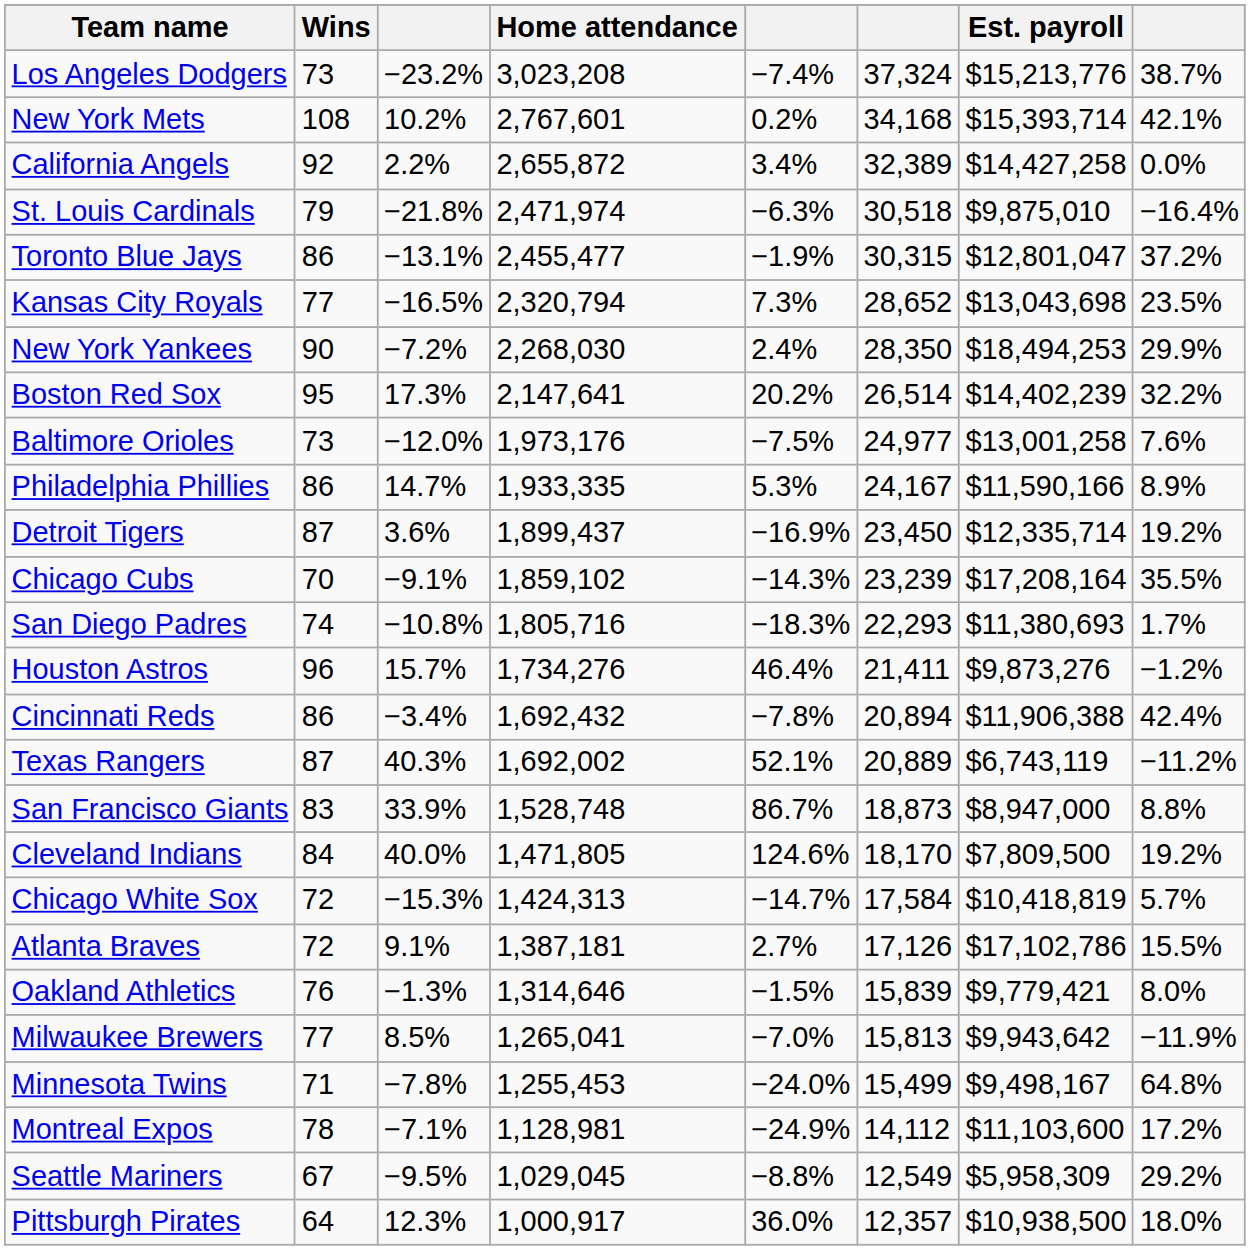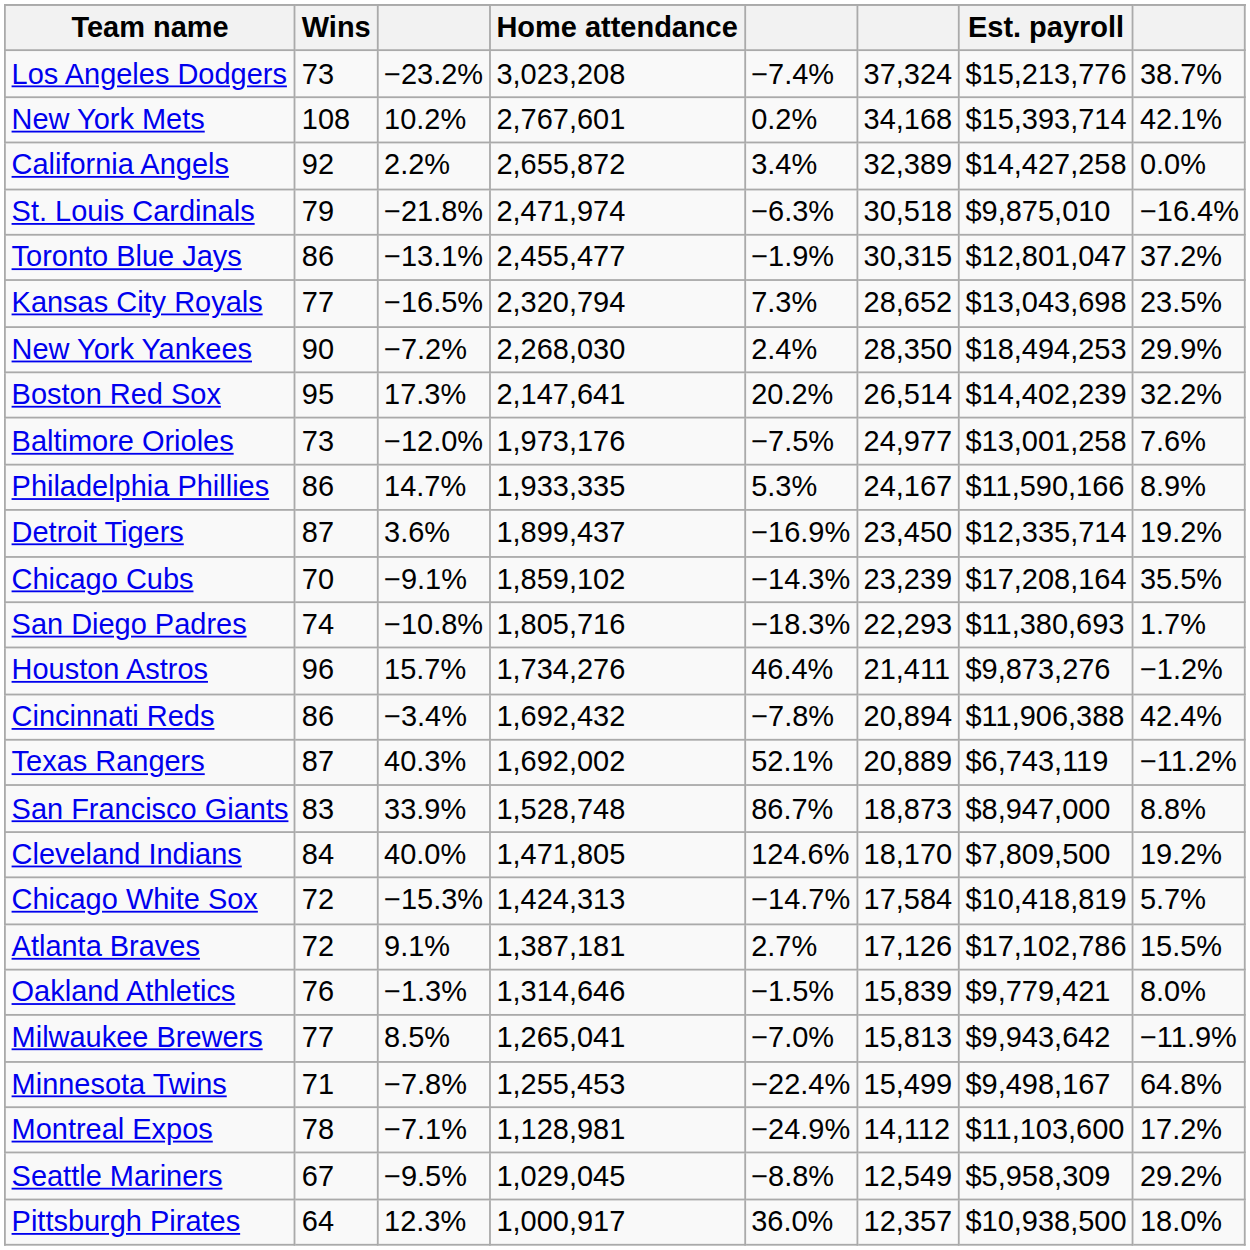 <table class="wikitable sortable">
 <tr style="text-align:center; font-size:larger;">
 </tr>
 <tr>
 <th>Team name</th>
 <th>Wins</th>
 <th></th>
 <th>Home attendance</th>
 <th></th>
 <th></th>
 <th>Est. payroll</th>
 <th></th>
 </tr>
 <tr>
 <td><a href='#'>Los Angeles Dodgers</a></td>
 <td>73</td>
 <td>−23.2%</td>
 <td>3,023,208</td>
 <td>−7.4%</td>
 <td>37,324</td>
 <td>$15,213,776</td>
 <td>38.7%</td>
 </tr>
 <tr>
 <td><a href='#'>New York Mets</a></td>
 <td>108</td>
 <td>10.2%</td>
 <td>2,767,601</td>
 <td>0.2%</td>
 <td>34,168</td>
 <td>$15,393,714</td>
 <td>42.1%</td>
 </tr>
 <tr>
 <td><a href='#'>California Angels</a></td>
 <td>92</td>
 <td>2.2%</td>
 <td>2,655,872</td>
 <td>3.4%</td>
 <td>32,389</td>
 <td>$14,427,258</td>
 <td>0.0%</td>
 </tr>
 <tr>
 <td><a href='#'>St. Louis Cardinals</a></td>
 <td>79</td>
 <td>−21.8%</td>
 <td>2,471,974</td>
 <td>−6.3%</td>
 <td>30,518</td>
 <td>$9,875,010</td>
 <td>−16.4%</td>
 </tr>
 <tr>
 <td><a href='#'>Toronto Blue Jays</a></td>
 <td>86</td>
 <td>−13.1%</td>
 <td>2,455,477</td>
 <td>−1.9%</td>
 <td>30,315</td>
 <td>$12,801,047</td>
 <td>37.2%</td>
 </tr>
 <tr>
 <td><a href='#'>Kansas City Royals</a></td>
 <td>77</td>
 <td>−16.5%</td>
 <td>2,320,794</td>
 <td>7.3%</td>
 <td>28,652</td>
 <td>$13,043,698</td>
 <td>23.5%</td>
 </tr>
 <tr>
 <td><a href='#'>New York Yankees</a></td>
 <td>90</td>
 <td>−7.2%</td>
 <td>2,268,030</td>
 <td>2.4%</td>
 <td>28,350</td>
 <td>$18,494,253</td>
 <td>29.9%</td>
 </tr>
 <tr>
 <td><a href='#'>Boston Red Sox</a></td>
 <td>95</td>
 <td>17.3%</td>
 <td>2,147,641</td>
 <td>20.2%</td>
 <td>26,514</td>
 <td>$14,402,239</td>
 <td>32.2%</td>
 </tr>
 <tr>
 <td><a href='#'>Baltimore Orioles</a></td>
 <td>73</td>
 <td>−12.0%</td>
 <td>1,973,176</td>
 <td>−7.5%</td>
 <td>24,977</td>
 <td>$13,001,258</td>
 <td>7.6%</td>
 </tr>
 <tr>
 <td><a href='#'>Philadelphia Phillies</a></td>
 <td>86</td>
 <td>14.7%</td>
 <td>1,933,335</td>
 <td>5.3%</td>
 <td>24,167</td>
 <td>$11,590,166</td>
 <td>8.9%</td>
 </tr>
 <tr>
 <td><a href='#'>Detroit Tigers</a></td>
 <td>87</td>
 <td>3.6%</td>
 <td>1,899,437</td>
 <td>−16.9%</td>
 <td>23,450</td>
 <td>$12,335,714</td>
 <td>19.2%</td>
 </tr>
 <tr>
 <td><a href='#'>Chicago Cubs</a></td>
 <td>70</td>
 <td>−9.1%</td>
 <td>1,859,102</td>
 <td>−14.3%</td>
 <td>23,239</td>
 <td>$17,208,164</td>
 <td>35.5%</td>
 </tr>
 <tr>
 <td><a href='#'>San Diego Padres</a></td>
 <td>74</td>
 <td>−10.8%</td>
 <td>1,805,716</td>
 <td>−18.3%</td>
 <td>22,293</td>
 <td>$11,380,693</td>
 <td>1.7%</td>
 </tr>
 <tr>
 <td><a href='#'>Houston Astros</a></td>
 <td>96</td>
 <td>15.7%</td>
 <td>1,734,276</td>
 <td>46.4%</td>
 <td>21,411</td>
 <td>$9,873,276</td>
 <td>−1.2%</td>
 </tr>
 <tr>
 <td><a href='#'>Cincinnati Reds</a></td>
 <td>86</td>
 <td>−3.4%</td>
 <td>1,692,432</td>
 <td>−7.8%</td>
 <td>20,894</td>
 <td>$11,906,388</td>
 <td>42.4%</td>
 </tr>
 <tr>
 <td><a href='#'>Texas Rangers</a></td>
 <td>87</td>
 <td>40.3%</td>
 <td>1,692,002</td>
 <td>52.1%</td>
 <td>20,889</td>
 <td>$6,743,119</td>
 <td>−11.2%</td>
 </tr>
 <tr>
 <td><a href='#'>San Francisco Giants</a></td>
 <td>83</td>
 <td>33.9%</td>
 <td>1,528,748</td>
 <td>86.7%</td>
 <td>18,873</td>
 <td>$8,947,000</td>
 <td>8.8%</td>
 </tr>
 <tr>
 <td><a href='#'>Cleveland Indians</a></td>
 <td>84</td>
 <td>40.0%</td>
 <td>1,471,805</td>
 <td>124.6%</td>
 <td>18,170</td>
 <td>$7,809,500</td>
 <td>19.2%</td>
 </tr>
 <tr>
 <td><a href='#'>Chicago White Sox</a></td>
 <td>72</td>
 <td>−15.3%</td>
 <td>1,424,313</td>
 <td>−14.7%</td>
 <td>17,584</td>
 <td>$10,418,819</td>
 <td>5.7%</td>
 </tr>
 <tr>
 <td><a href='#'>Atlanta Braves</a></td>
 <td>72</td>
 <td>9.1%</td>
 <td>1,387,181</td>
 <td>2.7%</td>
 <td>17,126</td>
 <td>$17,102,786</td>
 <td>15.5%</td>
 </tr>
 <tr>
 <td><a href='#'>Oakland Athletics</a></td>
 <td>76</td>
 <td>−1.3%</td>
 <td>1,314,646</td>
 <td>−1.5%</td>
 <td>15,839</td>
 <td>$9,779,421</td>
 <td>8.0%</td>
 </tr>
 <tr>
 <td><a href='#'>Milwaukee Brewers</a></td>
 <td>77</td>
 <td>8.5%</td>
 <td>1,265,041</td>
 <td>−7.0%</td>
 <td>15,813</td>
 <td>$9,943,642</td>
 <td>−11.9%</td>
 </tr>
 <tr>
 <td><a href='#'>Minnesota Twins</a></td>
 <td>71</td>
 <td>−7.8%</td>
 <td>1,255,453</td>
-<td>−24.0%</td>
+<td>−22.4%</td>
 <td>15,499</td>
 <td>$9,498,167</td>
 <td>64.8%</td>
 </tr>
 <tr>
 <td><a href='#'>Montreal Expos</a></td>
 <td>78</td>
 <td>−7.1%</td>
 <td>1,128,981</td>
 <td>−24.9%</td>
 <td>14,112</td>
 <td>$11,103,600</td>
 <td>17.2%</td>
 </tr>
 <tr>
 <td><a href='#'>Seattle Mariners</a></td>
 <td>67</td>
 <td>−9.5%</td>
 <td>1,029,045</td>
 <td>−8.8%</td>
 <td>12,549</td>
 <td>$5,958,309</td>
 <td>29.2%</td>
 </tr>
 <tr>
 <td><a href='#'>Pittsburgh Pirates</a></td>
 <td>64</td>
 <td>12.3%</td>
 <td>1,000,917</td>
 <td>36.0%</td>
 <td>12,357</td>
 <td>$10,938,500</td>
 <td>18.0%</td>
 </tr>
 </table>
